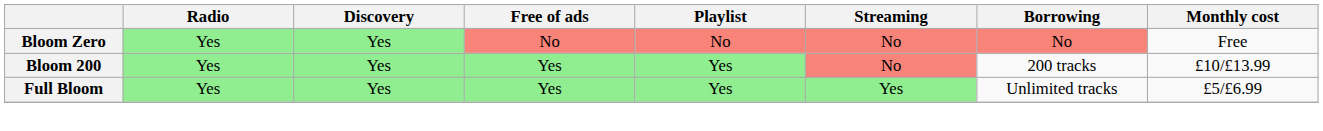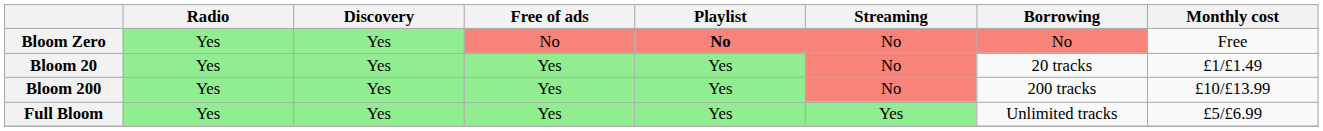 <table class="wikitable sortable" style="text-align:center; line-height:16px; width:100%;">
 <tr>
 <th style="width:09%;"></th>
 <th style="width:13%;">Radio</th>
 <th style="width:13%;">Discovery</th>
 <th style="width:13%;">Free of ads</th>
 <th style="width:13%;">Playlist</th>
 <th style="width:13%;">Streaming</th>
 <th style="width:13%;">Borrowing</th>
 <th style="width:13%;">Monthly cost</th>
 </tr>
 <tr>
 <th>Bloom Zero</th>
 <td style="background:#90EE90;">Yes</td>
 <td style="background:#90EE90;">Yes</td>
 <td style="background:#F88379;">No</td>
-<td style="background:#F88379;">No</td>
+<td style="background:#F88379;"><strong>No</strong></td>
 <td style="background:#F88379;">No</td>
 <td style="background:#F88379;">No</td>
 <td>Free</td>
+</tr>
+<tr>
+<th>Bloom 20</th>
+<td style="background:#90EE90;">Yes</td>
+<td style="background:#90EE90;">Yes</td>
+<td style="background:#90EE90;">Yes</td>
+<td style="background:#90EE90;">Yes</td>
+<td style="background:#F88379;">No</td>
+<td>20 tracks</td>
+<td>£1/£1.49</td>
 </tr>
 <tr>
 <th>Bloom 200</th>
 <td style="background:#90EE90;">Yes</td>
 <td style="background:#90EE90;">Yes</td>
 <td style="background:#90EE90;">Yes</td>
 <td style="background:#90EE90;">Yes</td>
 <td style="background:#F88379;">No</td>
 <td>200 tracks</td>
 <td>£10/£13.99</td>
 </tr>
 <tr>
 <th>Full Bloom</th>
 <td style="background:#90EE90;">Yes</td>
 <td style="background:#90EE90;">Yes</td>
 <td style="background:#90EE90;">Yes</td>
 <td style="background:#90EE90;">Yes</td>
 <td style="background:#90EE90;">Yes</td>
 <td>Unlimited tracks</td>
 <td>£5/£6.99</td>
 </tr>
 <tr>
 </tr>
 </table>
